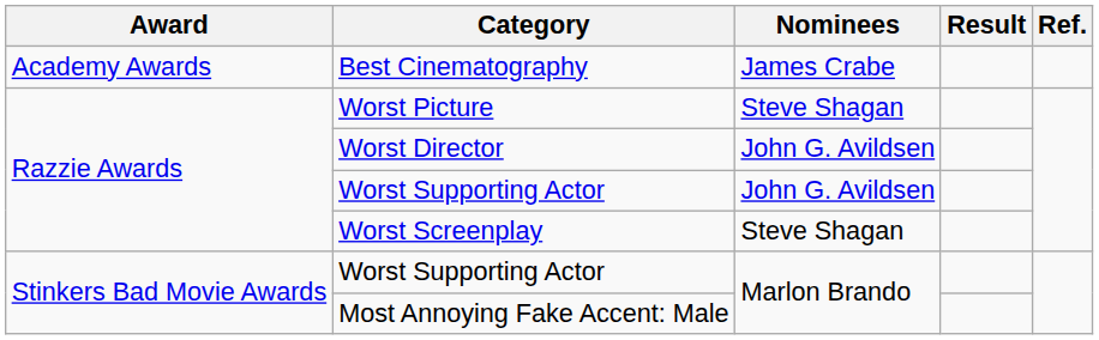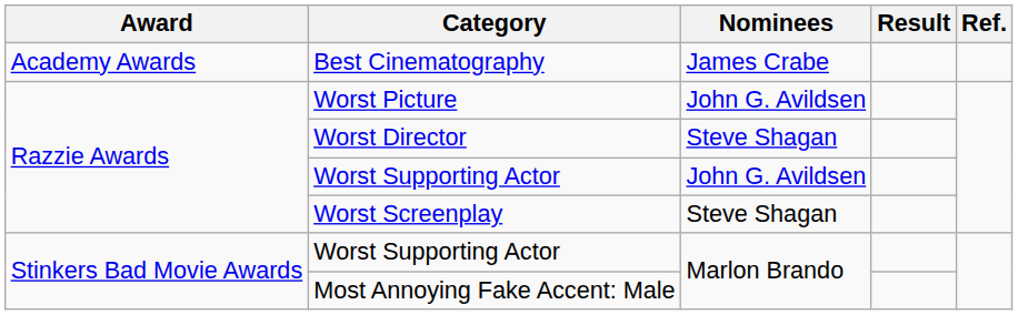 <table class="wikitable sortable">
 <tr>
 <th>Award</th>
 <th>Category</th>
 <th>Nominees</th>
 <th>Result</th>
 <th>Ref.</th>
 </tr>
 <tr>
 <td><a href='#'>Academy Awards</a></td>
 <td><a href='#'>Best Cinematography</a></td>
 <td><a href='#'>James Crabe</a></td>
 <td></td>
 <td></td>
 </tr>
 <tr>
 <td rowspan="4"><a href='#'>Razzie Awards</a></td>
 <td><a href='#'>Worst Picture</a></td>
-<td><a href='#'>Steve Shagan</a></td>
+<td><a href='#'>John G. Avildsen</a></td>
 <td></td>
 <td rowspan="4"></td>
 </tr>
 <tr>
 <td><a href='#'>Worst Director</a></td>
-<td><a href='#'>John G. Avildsen</a></td>
+<td><a href='#'>Steve Shagan</a></td>
 <td></td>
 </tr>
 <tr>
 <td><a href='#'>Worst Supporting Actor</a></td>
 <td><a href='#'>John G. Avildsen</a></td>
 <td></td>
 </tr>
 <tr>
 <td><a href='#'>Worst Screenplay</a></td>
 <td>Steve Shagan</td>
 <td></td>
 </tr>
 <tr>
 <td rowspan="2"><a href='#'>Stinkers Bad Movie Awards</a></td>
 <td>Worst Supporting Actor</td>
 <td rowspan="2">Marlon Brando</td>
 <td></td>
 <td rowspan="2"></td>
 </tr>
 <tr>
 <td>Most Annoying Fake Accent: Male</td>
 <td></td>
 </tr>
 </table>
